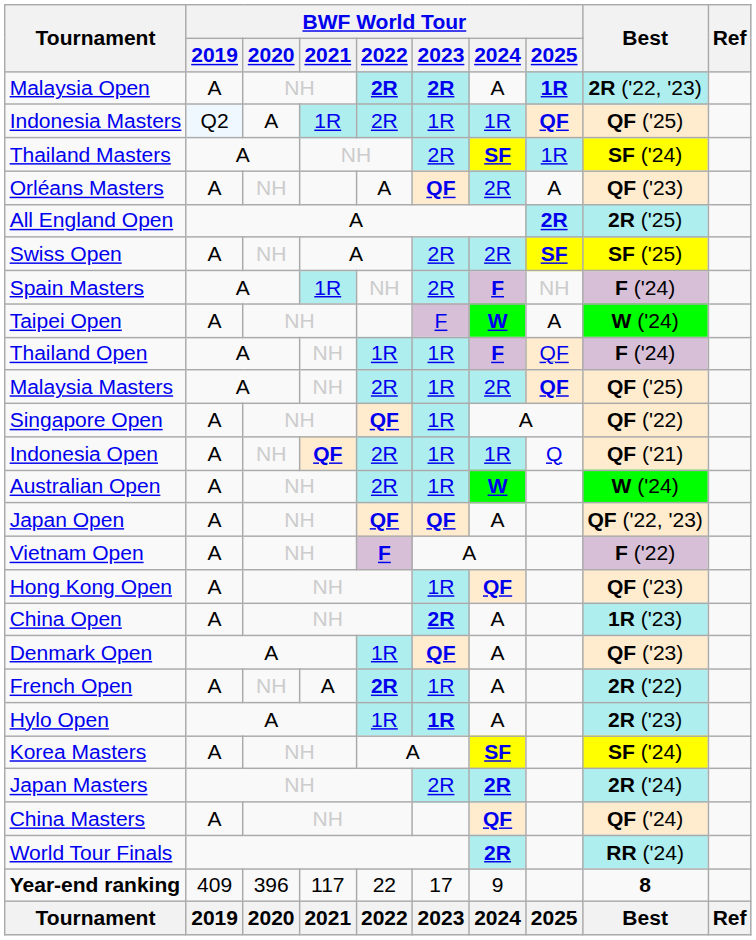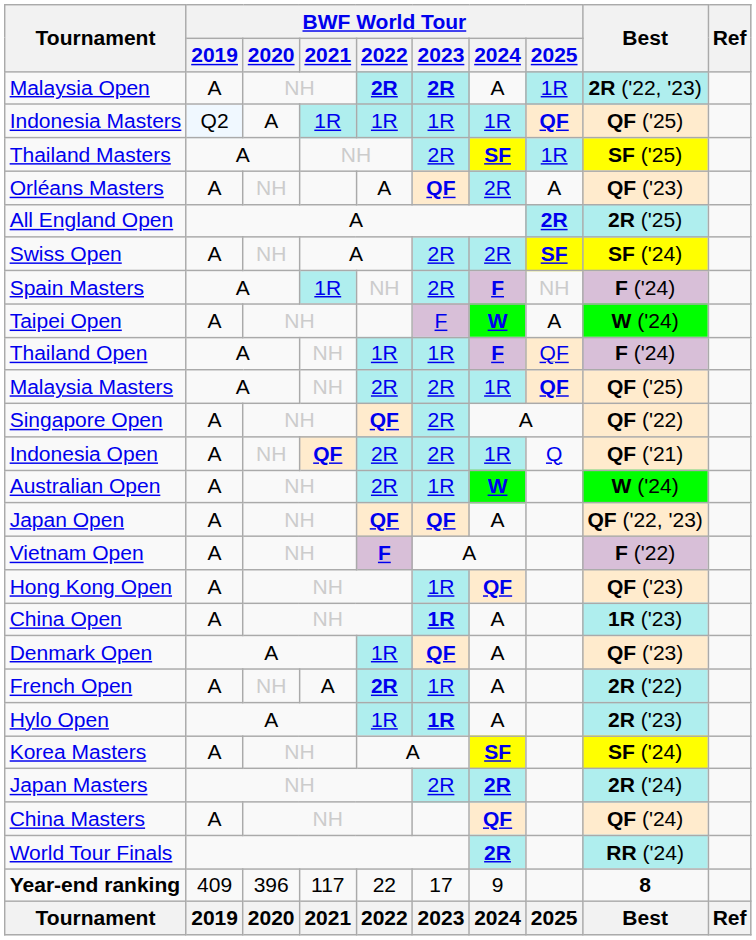 <table style='font-size: 90%; text-align:center;' class='wikitable'>
 <tr>
 <th rowspan="2">Tournament</th>
 <th colspan="7"><a href='#'>BWF World Tour</a></th>
 <th rowspan="2">Best</th>
 <th rowspan="2">Ref</th>
 </tr>
 <tr>
 <th><a href='#'>2019</a></th>
 <th><a href='#'>2020</a></th>
 <th><a href='#'>2021</a></th>
 <th><a href='#'>2022</a></th>
 <th><a href='#'>2023</a></th>
 <th><a href='#'>2024</a></th>
 <th><a href='#'>2025</a></th>
 </tr>
 <tr>
 <td align=left><a href='#'>Malaysia Open</a></td>
 <td>A</td>
 <td colspan="2" style=color:#ccc>NH</td>
 <td bgcolor=AFEEEE><strong><a href='#'>2R</a></strong></td>
 <td bgcolor=AFEEEE><strong><a href='#'>2R</a></strong></td>
 <td>A</td>
-<td bgcolor=AFEEEE><strong><a href='#'>1R</a></strong></td>
+<td bgcolor=AFEEEE><a href='#'>1R</a></td>
 <td bgcolor=AFEEEE><strong>2R</strong> ('22, '23)</td>
 <td></td>
 </tr>
 <tr>
 <td align=left><a href='#'>Indonesia Masters</a></td>
 <td 2019; bgcolor=F0F8FF>Q2</td>
 <td>A</td>
 <td bgcolor=AFEEEE><a href='#'>1R</a></td>
-<td bgcolor=AFEEEE><a href='#'>2R</a></td>
+<td bgcolor=AFEEEE><a href='#'>1R</a></td>
 <td bgcolor=AFEEEE><a href='#'>1R</a></td>
 <td bgcolor=AFEEEE><a href='#'>1R</a></td>
 <td bgcolor=FFEBCD><strong><a href='#'>QF</a></strong></td>
 <td bgcolor=FFEBCD><strong>QF</strong> ('25)</td>
 <td></td>
 </tr>
 <tr>
 <td align=left><a href='#'>Thailand Masters</a></td>
 <td colspan="2">A</td>
 <td colspan="2" style=color:#ccc>NH</td>
 <td bgcolor=AFEEEE><a href='#'>2R</a></td>
 <td bgcolor=FFFF00><strong><a href='#'>SF</a></strong></td>
 <td bgcolor=AFEEEE><a href='#'>1R</a></td>
-<td bgcolor=FFFF00><strong>SF</strong> ('24)</td>
+<td bgcolor=FFFF00><strong>SF</strong> ('25)</td>
 <td></td>
 </tr>
 <tr>
 <td align=left><a href='#'>Orléans Masters</a></td>
 <td>A</td>
 <td style=color:#ccc>NH</td>
 <td><a href='#'></a></td>
 <td>A</td>
 <td bgcolor=FFEBCD><strong><a href='#'>QF</a></strong></td>
 <td bgcolor=AFEEEE><a href='#'>2R</a></td>
 <td>A</td>
 <td bgcolor=FFEBCD><strong>QF</strong> ('23)</td>
 <td></td>
 </tr>
 <tr>
 <td align=left><a href='#'>All England Open</a></td>
 <td colspan="6">A</td>
 <td bgcolor=AFEEEE><strong><a href='#'>2R</a></strong></td>
 <td bgcolor=AFEEEE><strong>2R</strong> ('25)</td>
 <td></td>
 </tr>
 <tr>
 <td align=left><a href='#'>Swiss Open</a></td>
 <td>A</td>
 <td style=color:#ccc>NH</td>
 <td colspan="2">A</td>
 <td bgcolor=AFEEEE><a href='#'>2R</a></td>
 <td bgcolor=AFEEEE><a href='#'>2R</a></td>
 <td bgcolor=FFFF00><strong><a href='#'>SF</a></strong></td>
-<td bgcolor=FFFF00><strong>SF</strong> ('25)</td>
+<td bgcolor=FFFF00><strong>SF</strong> ('24)</td>
 <td></td>
 </tr>
 <tr>
 <td align=left><a href='#'>Spain Masters</a></td>
 <td colspan="2">A</td>
 <td bgcolor=AFEEEE><a href='#'>1R</a></td>
 <td 2022; style=color:#ccc>NH</td>
 <td bgcolor=AFEEEE><a href='#'>2R</a></td>
 <td bgcolor=D8BFD8><strong><a href='#'>F</a></strong></td>
 <td 2025; style=color:#ccc>NH</td>
 <td bgcolor=D8BFD8><strong>F</strong> ('24)</td>
 <td></td>
 </tr>
 <tr>
 <td align=left><a href='#'>Taipei Open</a></td>
 <td>A</td>
 <td colspan="2" style=color:#ccc>NH</td>
 <td><a href='#'></a></td>
 <td bgcolor=D8BFD8><a href='#'>F</a></td>
 <td bgcolor=00FF00><strong><a href='#'>W</a></strong></td>
 <td>A</td>
 <td bgcolor=00FF00><strong>W</strong> ('24)</td>
 <td></td>
 </tr>
 <tr>
 <td align=left><a href='#'>Thailand Open</a></td>
 <td colspan="2">A</td>
 <td style=color:#ccc>NH</td>
 <td bgcolor=AFEEEE><a href='#'>1R</a></td>
 <td bgcolor=AFEEEE><a href='#'>1R</a></td>
 <td bgcolor=D8BFD8><strong><a href='#'>F</a></strong></td>
 <td bgcolor=FFEBCD><a href='#'>QF</a></td>
 <td bgcolor=D8BFD8><strong>F</strong> ('24)</td>
 <td></td>
 </tr>
 <tr>
 <td align=left><a href='#'>Malaysia Masters</a></td>
 <td colspan="2">A</td>
 <td style=color:#ccc>NH</td>
 <td bgcolor=AFEEEE><a href='#'>2R</a></td>
+<td bgcolor=AFEEEE><a href='#'>2R</a></td>
 <td bgcolor=AFEEEE><a href='#'>1R</a></td>
-<td bgcolor=AFEEEE><a href='#'>2R</a></td>
 <td bgcolor=FFEBCD><strong><a href='#'>QF</a></strong></td>
 <td bgcolor=FFEBCD><strong>QF</strong> ('25)</td>
 <td></td>
 </tr>
 <tr>
 <td align=left><a href='#'>Singapore Open</a></td>
 <td>A</td>
 <td colspan="2" style=color:#ccc>NH</td>
 <td bgcolor=FFEBCD><strong><a href='#'>QF</a></strong></td>
-<td bgcolor=AFEEEE><a href='#'>1R</a></td>
+<td bgcolor=AFEEEE><a href='#'>2R</a></td>
 <td colspan="2">A</td>
 <td bgcolor=FFEBCD><strong>QF</strong> ('22)</td>
 <td></td>
 </tr>
 <tr>
 <td align=left><a href='#'>Indonesia Open</a></td>
 <td>A</td>
 <td style=color:#ccc>NH</td>
 <td bgcolor=FFEBCD><strong><a href='#'>QF</a></strong></td>
 <td bgcolor=AFEEEE><a href='#'>2R</a></td>
-<td bgcolor=AFEEEE><a href='#'>1R</a></td>
+<td bgcolor=AFEEEE><a href='#'>2R</a></td>
 <td bgcolor=AFEEEE><a href='#'>1R</a></td>
 <td><a href='#'>Q</a></td>
 <td bgcolor=FFEBCD><strong>QF</strong> ('21)</td>
 <td></td>
 </tr>
 <tr>
 <td align=left><a href='#'>Australian Open</a></td>
 <td>A</td>
 <td colspan="2" style=color:#ccc>NH</td>
 <td bgcolor=AFEEEE><a href='#'>2R</a></td>
 <td bgcolor=AFEEEE><a href='#'>1R</a></td>
 <td bgcolor=00FF00><strong><a href='#'>W</a></strong></td>
 <td></td>
 <td bgcolor=00FF00><strong>W</strong> ('24)</td>
 <td></td>
 </tr>
 <tr>
 <td align=left><a href='#'>Japan Open</a></td>
 <td>A</td>
 <td colspan="2" style=color:#ccc>NH</td>
 <td bgcolor=FFEBCD><strong><a href='#'>QF</a></strong></td>
 <td bgcolor=FFEBCD><strong><a href='#'>QF</a></strong></td>
 <td>A</td>
 <td></td>
 <td bgcolor=FFEBCD><strong>QF</strong> ('22, '23)</td>
 <td></td>
 </tr>
 <tr>
 <td align=left><a href='#'>Vietnam Open</a></td>
 <td>A</td>
 <td colspan="2" style=color:#ccc>NH</td>
 <td bgcolor=D8BFD8><strong><a href='#'>F</a></strong></td>
 <td colspan="2">A</td>
 <td></td>
 <td bgcolor=D8BFD8><strong>F</strong> ('22)</td>
 <td></td>
 </tr>
 <tr>
 <td align=left><a href='#'>Hong Kong Open</a></td>
 <td>A</td>
 <td colspan="3" style=color:#ccc>NH</td>
 <td bgcolor=AFEEEE><a href='#'>1R</a></td>
 <td bgcolor=FFEBCD><strong><a href='#'>QF</a></strong></td>
 <td></td>
 <td bgcolor=FFEBCD><strong>QF</strong> ('23)</td>
 <td></td>
 </tr>
 <tr>
 <td align=left><a href='#'>China Open</a></td>
 <td>A</td>
 <td colspan="3" style=color:#ccc>NH</td>
-<td bgcolor=AFEEEE><strong><a href='#'>2R</a></strong></td>
+<td bgcolor=AFEEEE><strong><a href='#'>1R</a></strong></td>
 <td>A</td>
 <td></td>
 <td bgcolor=AFEEEE><strong>1R</strong> ('23)</td>
 <td></td>
 </tr>
 <tr>
 <td align=left><a href='#'>Denmark Open</a></td>
 <td colspan="3">A</td>
 <td bgcolor=AFEEEE><a href='#'>1R</a></td>
 <td bgcolor=FFEBCD><strong><a href='#'>QF</a></strong></td>
 <td>A</td>
 <td></td>
 <td bgcolor=FFEBCD><strong>QF</strong> ('23)</td>
 <td></td>
 </tr>
 <tr>
 <td align=left><a href='#'>French Open</a></td>
 <td>A</td>
 <td style=color:#ccc>NH</td>
 <td>A</td>
 <td bgcolor=AFEEEE><strong><a href='#'>2R</a></strong></td>
 <td bgcolor=AFEEEE><a href='#'>1R</a></td>
 <td>A</td>
 <td></td>
 <td bgcolor=AFEEEE><strong>2R</strong> ('22)</td>
 <td></td>
 </tr>
 <tr>
 <td align=left><a href='#'>Hylo Open</a></td>
 <td colspan="3">A</td>
 <td bgcolor=AFEEEE><a href='#'>1R</a></td>
 <td bgcolor=AFEEEE><strong><a href='#'>1R</a></strong></td>
 <td>A</td>
 <td></td>
 <td bgcolor=AFEEEE><strong>2R</strong> ('23)</td>
 <td></td>
 </tr>
 <tr>
 <td align=left><a href='#'>Korea Masters</a></td>
 <td>A</td>
 <td colspan="2" style=color:#ccc>NH</td>
 <td colspan="2">A</td>
 <td bgcolor=FFFF00><strong><a href='#'>SF</a></strong></td>
 <td></td>
 <td bgcolor=FFFF00><strong>SF</strong> ('24)</td>
 <td></td>
 </tr>
 <tr>
 <td align=left><a href='#'>Japan Masters</a></td>
 <td colspan="4" style=color:#ccc>NH</td>
 <td bgcolor=AFEEEE><a href='#'>2R</a></td>
 <td bgcolor=AFEEEE><strong><a href='#'>2R</a></strong></td>
 <td></td>
 <td bgcolor=AFEEEE><strong>2R</strong> ('24)</td>
 <td></td>
 </tr>
 <tr>
 <td align="left"><a href='#'>China Masters</a></td>
 <td>A</td>
 <td colspan="3" style="color:#ccc">NH</td>
 <td><a href='#'></a></td>
 <td bgcolor=FFEBCD><strong><a href='#'>QF</a></strong></td>
 <td></td>
 <td bgcolor=FFEBCD><strong>QF</strong> ('24)</td>
 <td></td>
 </tr>
 <tr>
 <td align=left><a href='#'>World Tour Finals</a></td>
 <td colspan="5"></td>
 <td bgcolor=AFEEEE><strong><a href='#'>2R</a></strong></td>
 <td></td>
 <td bgcolor=AFEEEE><strong>RR</strong> ('24)</td>
 <td></td>
 </tr>
 <tr>
 <td align=left><strong>Year-end ranking</strong></td>
 <td 2019;>409</td>
 <td 2020;>396</td>
 <td 2021;>117</td>
 <td 2022;>22</td>
 <td 2023;>17</td>
 <td 2024;>9</td>
 <td 2025;></td>
 <td Best;><strong>8</strong></td>
 <td></td>
 </tr>
 <tr>
 <th>Tournament</th>
 <th>2019</th>
 <th>2020</th>
 <th>2021</th>
 <th>2022</th>
 <th>2023</th>
 <th>2024</th>
 <th>2025</th>
 <th>Best</th>
 <th>Ref</th>
 </tr>
 </table>
